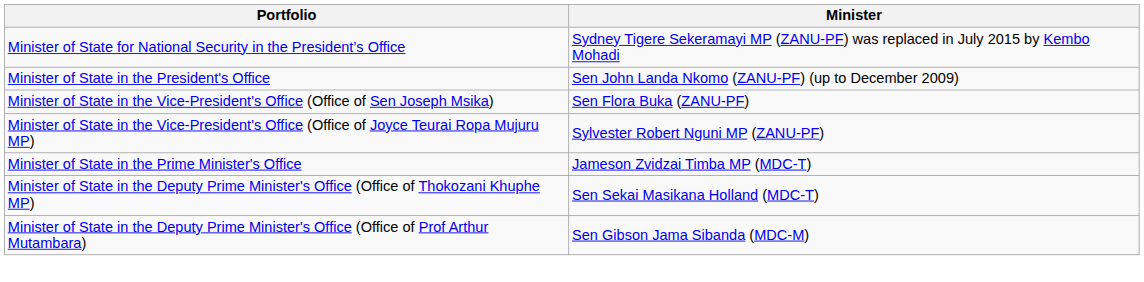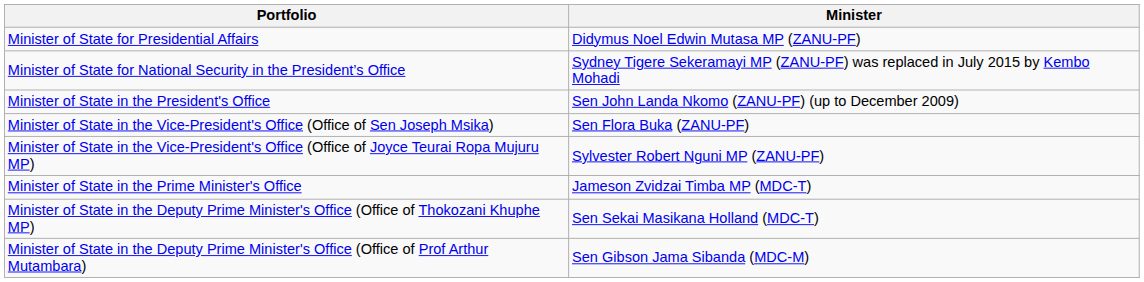 <table class="wikitable">
 <tr>
 <th>Portfolio</th>
 <th>Minister</th>
+</tr>
+<tr>
+<td><a href='#'>Minister of State for Presidential Affairs</a></td>
+<td><a href='#'>Didymus Noel Edwin Mutasa MP</a> (<a href='#'>ZANU-PF</a>)</td>
 </tr>
 <tr>
 <td><a href='#'>Minister of State for National Security in the President’s Office</a></td>
 <td><a href='#'>Sydney Tigere Sekeramayi MP</a> (<a href='#'>ZANU-PF</a>) was replaced in July 2015 by <a href='#'>Kembo Mohadi</a></td>
 </tr>
 <tr>
 <td><a href='#'>Minister of State in the President's Office</a></td>
 <td><a href='#'>Sen John Landa Nkomo</a> (<a href='#'>ZANU-PF</a>) (up to December 2009)</td>
 </tr>
 <tr>
 <td><a href='#'>Minister of State in the Vice-President's Office</a> (Office of <a href='#'>Sen Joseph Msika</a>)</td>
 <td><a href='#'>Sen Flora Buka</a> (<a href='#'>ZANU-PF</a>)</td>
 </tr>
 <tr>
 <td><a href='#'>Minister of State in the Vice-President's Office</a> (Office of <a href='#'>Joyce Teurai Ropa Mujuru MP</a>)</td>
 <td><a href='#'>Sylvester Robert Nguni MP</a> (<a href='#'>ZANU-PF</a>)</td>
 </tr>
 <tr>
 <td><a href='#'>Minister of State in the Prime Minister's Office</a></td>
 <td><a href='#'>Jameson Zvidzai Timba MP</a> (<a href='#'>MDC-T</a>)</td>
 </tr>
 <tr>
 <td><a href='#'>Minister of State in the Deputy Prime Minister's Office</a> (Office of <a href='#'>Thokozani Khuphe MP</a>)</td>
 <td><a href='#'>Sen Sekai Masikana Holland</a> (<a href='#'>MDC-T</a>)</td>
 </tr>
 <tr>
 <td><a href='#'>Minister of State in the Deputy Prime Minister's Office</a> (Office of <a href='#'>Prof Arthur Mutambara</a>)</td>
 <td><a href='#'>Sen Gibson Jama Sibanda</a> (<a href='#'>MDC-M</a>)</td>
 </tr>
 </table>
